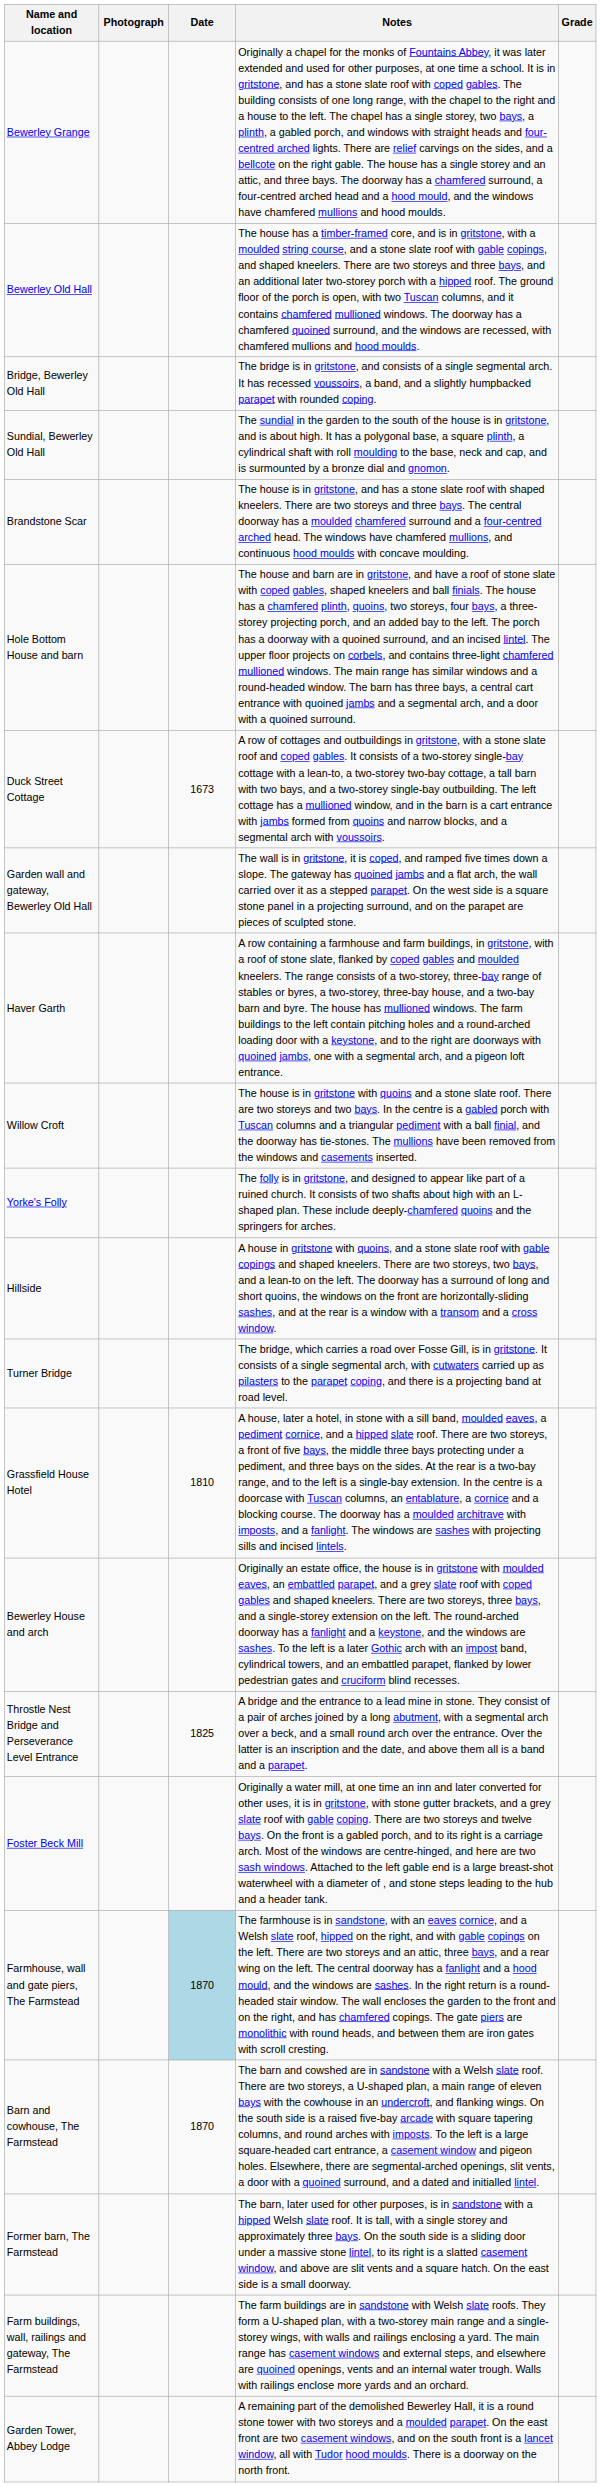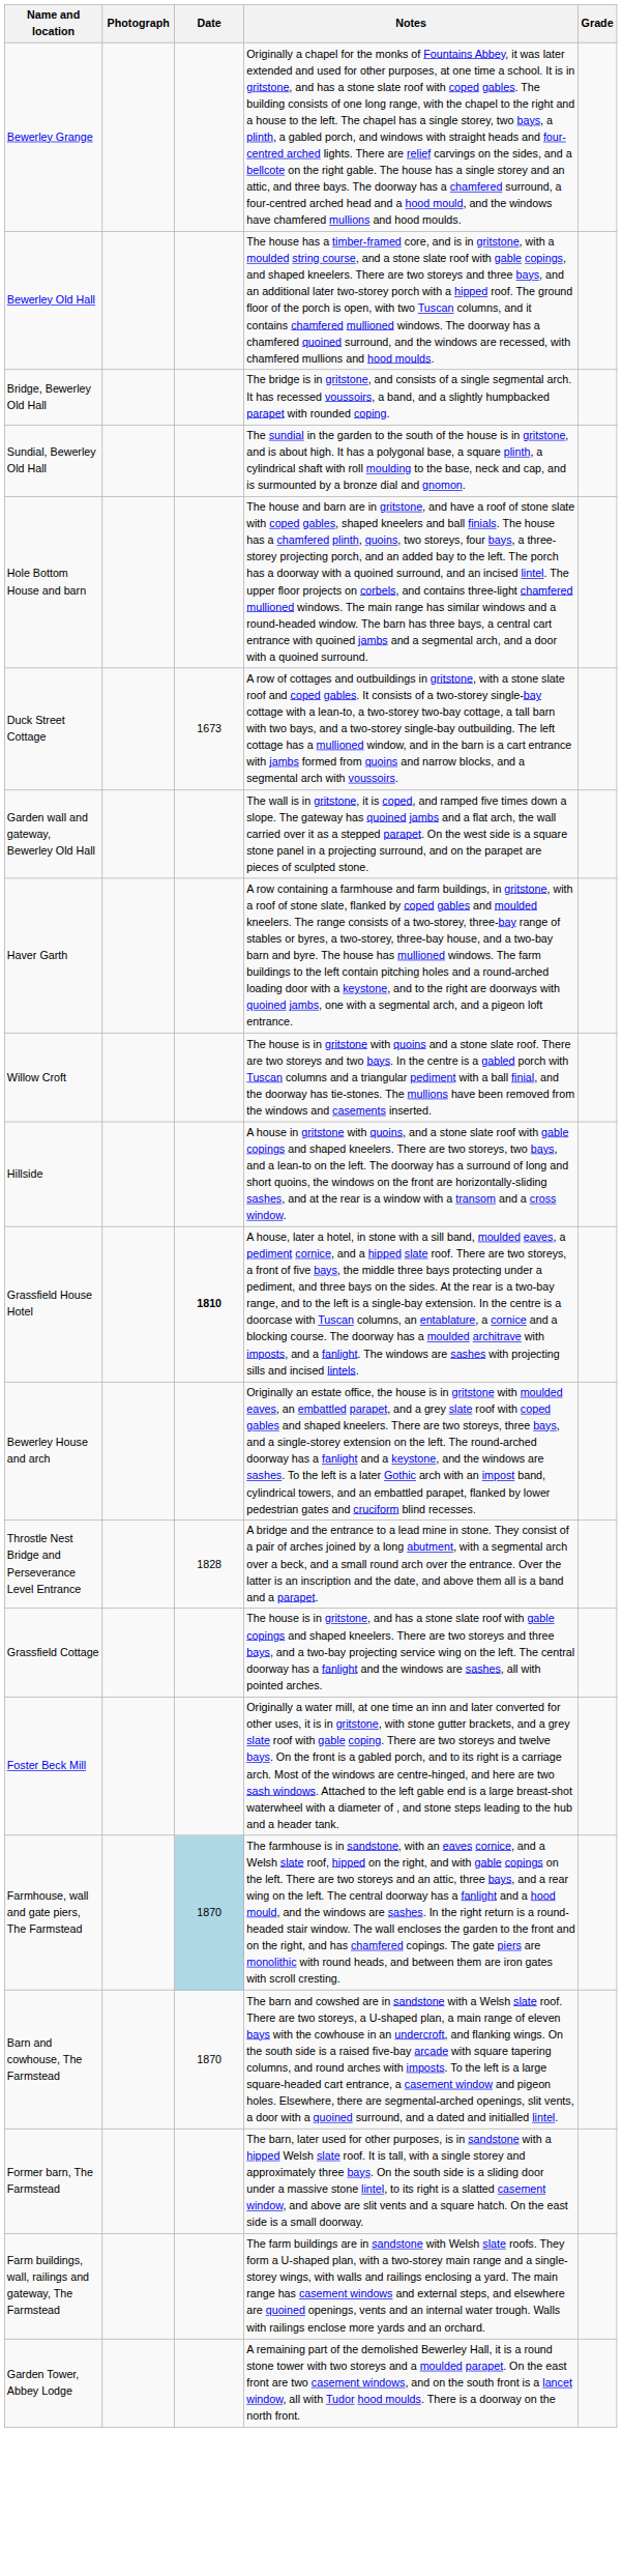 <table class="wikitable sortable plainrowheaders" style="width:100%; border:0px; text-align:left; line-height:150%">
 <tr>
 <th scope="col"  style="width:150px">Name and location</th>
 <th scope="col"  style="width:100px" class="unsortable">Photograph</th>
 <th scope="col"  style="width:120px">Date</th>
 <th scope="col"  style="width:650px" class="unsortable">Notes</th>
 <th scope="col"  style="width:50px">Grade</th>
 </tr>
 <tr>
 <td><a href='#'>Bewerley Grange</a><br><small></small></td>
 <td></td>
 <td align="center"></td>
 <td>Originally a chapel for the monks of <a href='#'>Fountains Abbey</a>, it was later extended and used for other purposes, at one time a school.  It is in <a href='#'>gritstone</a>, and has a stone slate roof with <a href='#'>coped</a> <a href='#'>gables</a>.  The building consists of one long range, with the chapel to the right and a house to the left.  The chapel has a single storey, two <a href='#'>bays</a>, a <a href='#'>plinth</a>, a gabled porch, and windows with straight heads and <a href='#'>four-centred arched</a> lights.  There are <a href='#'>relief</a> carvings on the sides, and a <a href='#'>bellcote</a> on the right gable.  The house has a single storey and an attic, and three bays.  The doorway has a <a href='#'>chamfered</a> surround, a four-centred arched head and a <a href='#'>hood mould</a>, and the windows have chamfered <a href='#'>mullions</a> and hood moulds.</td>
 <td align="center" ></td>
 </tr>
 <tr>
 <td><a href='#'>Bewerley Old Hall</a><br><small></small></td>
 <td></td>
 <td align="center"></td>
 <td>The house has a <a href='#'>timber-framed</a> core, and is in <a href='#'>gritstone</a>, with a <a href='#'>moulded</a> <a href='#'>string course</a>, and a stone slate roof with <a href='#'>gable</a> <a href='#'>copings</a>, and shaped kneelers.  There are two storeys and three <a href='#'>bays</a>, and an additional later two-storey porch with a <a href='#'>hipped</a> roof.  The ground floor of the porch is open, with two <a href='#'>Tuscan</a> columns, and it contains <a href='#'>chamfered</a> <a href='#'>mullioned</a> windows.  The doorway has a chamfered <a href='#'>quoined</a> surround, and the windows are recessed, with chamfered mullions and <a href='#'>hood moulds</a>.</td>
 <td align="center" ></td>
 </tr>
 <tr>
 <td>Bridge, Bewerley Old Hall<br><small></small></td>
 <td></td>
 <td align="center"></td>
 <td>The bridge is in <a href='#'>gritstone</a>, and consists of a single segmental arch.  It has recessed <a href='#'>voussoirs</a>, a band, and a slightly humpbacked <a href='#'>parapet</a> with rounded <a href='#'>coping</a>.</td>
 <td align="center" ></td>
 </tr>
 <tr>
 <td>Sundial, Bewerley Old Hall<br><small></small></td>
 <td></td>
 <td align="center"></td>
 <td>The <a href='#'>sundial</a> in the garden to the south of the house is in <a href='#'>gritstone</a>, and is about  high.  It has a polygonal base, a square <a href='#'>plinth</a>, a cylindrical shaft with roll <a href='#'>moulding</a> to the base, neck and cap, and is surmounted by a bronze dial and <a href='#'>gnomon</a>.</td>
-<td align="center" ></td>
-</tr>
-<tr>
-<td>Brandstone Scar<br><small></small></td>
-<td></td>
-<td align="center"></td>
-<td>The house is in <a href='#'>gritstone</a>, and has a stone slate roof with shaped kneelers.  There are two storeys and three <a href='#'>bays</a>.  The central doorway has a <a href='#'>moulded</a> <a href='#'>chamfered</a> surround and a <a href='#'>four-centred arched</a> head.  The windows have chamfered <a href='#'>mullions</a>, and continuous <a href='#'>hood moulds</a> with concave moulding.</td>
 <td align="center" ></td>
 </tr>
 <tr>
 <td>Hole Bottom House and barn<br><small></small></td>
 <td></td>
 <td align="center"></td>
 <td>The house and barn are in <a href='#'>gritstone</a>, and have a roof of stone slate with <a href='#'>coped</a> <a href='#'>gables</a>, shaped kneelers and ball <a href='#'>finials</a>.  The house has a <a href='#'>chamfered</a> <a href='#'>plinth</a>, <a href='#'>quoins</a>, two storeys, four <a href='#'>bays</a>, a three-storey projecting porch, and an added bay to the left.  The porch has a doorway with a quoined surround, and an incised <a href='#'>lintel</a>.  The upper floor projects on <a href='#'>corbels</a>, and contains three-light <a href='#'>chamfered</a> <a href='#'>mullioned</a> windows.  The main range has similar windows and a round-headed window.  The barn has three bays, a central cart entrance with quoined <a href='#'>jambs</a> and a segmental arch, and a door with a quoined surround.</td>
 <td align="center" ></td>
 </tr>
 <tr>
 <td>Duck Street Cottage<br><small></small></td>
 <td></td>
 <td align="center">1673</td>
 <td>A row of cottages and outbuildings in <a href='#'>gritstone</a>, with a stone slate roof and <a href='#'>coped</a> <a href='#'>gables</a>.  It consists of a two-storey single-<a href='#'>bay</a> cottage with a lean-to, a two-storey two-bay cottage, a tall barn with two bays, and a two-storey single-bay outbuilding.  The left cottage has a <a href='#'>mullioned</a> window, and in the barn is a cart entrance with <a href='#'>jambs</a> formed from <a href='#'>quoins</a> and narrow blocks, and a segmental arch with <a href='#'>voussoirs</a>.</td>
 <td align="center" ></td>
 </tr>
 <tr>
 <td>Garden wall and gateway,<br>Bewerley Old Hall<br><small></small></td>
 <td></td>
 <td align="center"></td>
 <td>The wall is in <a href='#'>gritstone</a>, it is <a href='#'>coped</a>, and ramped five times down a slope.  The gateway has <a href='#'>quoined</a> <a href='#'>jambs</a> and a flat arch, the wall carried over it as a stepped <a href='#'>parapet</a>.  On the west side is a square stone panel in a projecting surround, and on the parapet are pieces of sculpted stone.</td>
 <td align="center" ></td>
 </tr>
 <tr>
 <td>Haver Garth<br><small></small></td>
 <td></td>
 <td align="center"></td>
 <td>A row containing a farmhouse and farm buildings, in <a href='#'>gritstone</a>, with a roof of stone slate, flanked by <a href='#'>coped</a> <a href='#'>gables</a> and <a href='#'>moulded</a> kneelers.  The range consists of a two-storey,  three-<a href='#'>bay</a> range of stables or byres, a two-storey, three-bay house, and a two-bay barn and byre.  The house has <a href='#'>mullioned</a> windows.  The farm buildings to the left contain pitching holes and a round-arched loading door with a <a href='#'>keystone</a>, and to the right are doorways with <a href='#'>quoined</a> <a href='#'>jambs</a>, one with a segmental arch, and a pigeon loft entrance.</td>
 <td align="center" ></td>
 </tr>
 <tr>
 <td>Willow Croft<br><small></small></td>
 <td></td>
 <td align="center"></td>
 <td>The house is in <a href='#'>gritstone</a> with <a href='#'>quoins</a> and a stone slate roof.  There are two storeys and two <a href='#'>bays</a>.  In the centre is a <a href='#'>gabled</a> porch with <a href='#'>Tuscan</a> columns and a triangular <a href='#'>pediment</a> with a ball <a href='#'>finial</a>, and the doorway has tie-stones.  The <a href='#'>mullions</a> have been removed from the windows and <a href='#'>casements</a> inserted.</td>
 <td align="center" ></td>
 </tr>
 <tr>
-<td><a href='#'>Yorke's Folly</a><br><small></small></td>
-<td></td>
-<td align="center"></td>
-<td>The <a href='#'>folly</a> is in <a href='#'>gritstone</a>, and designed to appear like part of a ruined church.  It consists of two shafts about  high with an L-shaped plan.  These include deeply-<a href='#'>chamfered</a> <a href='#'>quoins</a> and the springers for arches.</td>
-<td align="center" ></td>
-</tr>
-<tr>
 <td>Hillside<br><small></small></td>
 <td></td>
 <td align="center"></td>
 <td>A house in <a href='#'>gritstone</a> with <a href='#'>quoins</a>, and a stone slate roof with <a href='#'>gable</a> <a href='#'>copings</a> and shaped kneelers.  There are two storeys, two <a href='#'>bays</a>, and a lean-to on the left.  The doorway has a surround of long and short quoins, the windows on the front are horizontally-sliding <a href='#'>sashes</a>, and at the rear is a window with a <a href='#'>transom</a> and a <a href='#'>cross window</a>.</td>
 <td align="center" ></td>
 </tr>
 <tr>
-<td>Turner Bridge<br><small></small></td>
-<td></td>
-<td align="center"></td>
-<td>The bridge, which carries a road over Fosse Gill, is in <a href='#'>gritstone</a>.  It consists of a single segmental arch, with <a href='#'>cutwaters</a> carried up as <a href='#'>pilasters</a> to the <a href='#'>parapet</a> <a href='#'>coping</a>, and there is a projecting band at road level.</td>
-<td align="center" ></td>
-</tr>
-<tr>
 <td>Grassfield House Hotel<br><small></small></td>
 <td></td>
-<td align="center">1810</td>
+<td align="center"><strong>1810</strong></td>
 <td>A house, later a hotel, in stone with a sill band, <a href='#'>moulded</a> <a href='#'>eaves</a>, a <a href='#'>pediment</a> <a href='#'>cornice</a>, and a <a href='#'>hipped</a> <a href='#'>slate</a> roof.  There are two storeys, a front of five <a href='#'>bays</a>, the middle three bays protecting under a pediment, and three bays on the sides.  At the rear is a two-bay range, and to the left is a single-bay extension.  In the centre is a doorcase with <a href='#'>Tuscan</a> columns, an <a href='#'>entablature</a>, a <a href='#'>cornice</a> and a blocking course.  The doorway has a <a href='#'>moulded</a> <a href='#'>architrave</a> with <a href='#'>imposts</a>, and a <a href='#'>fanlight</a>.  The windows are <a href='#'>sashes</a> with projecting sills and incised <a href='#'>lintels</a>.</td>
 <td align="center" ></td>
 </tr>
 <tr>
 <td>Bewerley House and arch<br><small></small></td>
 <td></td>
 <td align="center"></td>
 <td>Originally an estate office, the house is in <a href='#'>gritstone</a> with <a href='#'>moulded</a> <a href='#'>eaves</a>, an <a href='#'>embattled</a> <a href='#'>parapet</a>, and a grey <a href='#'>slate</a> roof with <a href='#'>coped</a> <a href='#'>gables</a> and shaped kneelers.  There are two storeys, three <a href='#'>bays</a>, and a single-storey extension on the left.  The round-arched doorway has a <a href='#'>fanlight</a> and a <a href='#'>keystone</a>, and the windows are <a href='#'>sashes</a>.  To the left is a later <a href='#'>Gothic</a> arch with an <a href='#'>impost</a> band, cylindrical towers, and an embattled parapet, flanked by lower pedestrian gates and <a href='#'>cruciform</a> blind recesses.</td>
 <td align="center" ></td>
 </tr>
 <tr>
 <td>Throstle Nest Bridge and Perseverance Level Entrance<br><small></small></td>
 <td></td>
-<td align="center">1825</td>
+<td align="center">1828</td>
 <td>A bridge and the entrance to a lead mine in stone.  They consist of a pair of arches joined by a long <a href='#'>abutment</a>, with a segmental arch over a beck, and a small round arch over the entrance.  Over the latter is an inscription and the date, and above them all is a band and a <a href='#'>parapet</a>.</td>
+<td align="center" ></td>
+</tr>
+<tr>
+<td>Grassfield Cottage<br><small></small></td>
+<td></td>
+<td align="center"></td>
+<td>The house is in <a href='#'>gritstone</a>, and has a stone slate roof with <a href='#'>gable</a> <a href='#'>copings</a> and shaped kneelers.  There are two storeys and three <a href='#'>bays</a>, and a two-bay projecting service wing on the left.  The central doorway has a <a href='#'>fanlight</a> and the windows are <a href='#'>sashes</a>, all with pointed arches.</td>
 <td align="center" ></td>
 </tr>
 <tr>
 <td><a href='#'>Foster Beck Mill</a><br><small></small></td>
 <td></td>
 <td align="center"></td>
 <td>Originally a water mill, at one time an inn and later converted for other uses, it is in <a href='#'>gritstone</a>, with stone gutter brackets, and a grey <a href='#'>slate</a> roof with <a href='#'>gable</a> <a href='#'>coping</a>.  There are two storeys and twelve <a href='#'>bays</a>.  On the front is a gabled porch, and to its right is a carriage arch.  Most of the windows are centre-hinged, and here are two <a href='#'>sash windows</a>.  Attached to the left gable end is a large breast-shot waterwheel with a diameter of , and stone steps leading to the hub and a header tank.</td>
 <td align="center" ></td>
 </tr>
 <tr>
 <td>Farmhouse, wall and gate piers,<br>The Farmstead<br><small></small></td>
 <td></td>
 <td align="center" style="background: lightblue;">1870</td>
 <td>The farmhouse is in <a href='#'>sandstone</a>, with an <a href='#'>eaves</a> <a href='#'>cornice</a>, and a Welsh <a href='#'>slate</a> roof, <a href='#'>hipped</a> on the right, and with <a href='#'>gable</a> <a href='#'>copings</a> on the left.  There are two storeys and an attic, three <a href='#'>bays</a>, and a rear wing on the left.  The central doorway has a <a href='#'>fanlight</a> and a <a href='#'>hood mould</a>, and the windows are <a href='#'>sashes</a>.  In the right return is a round-headed stair window.  The wall encloses the garden to the front and on the right, and has <a href='#'>chamfered</a> copings.  The gate <a href='#'>piers</a> are <a href='#'>monolithic</a> with round heads, and between them are iron gates with scroll cresting.</td>
 <td align="center" ></td>
 </tr>
 <tr>
 <td>Barn and cowhouse, The Farmstead<br><small></small></td>
 <td></td>
 <td align="center">1870</td>
 <td>The barn and cowshed are in <a href='#'>sandstone</a> with a Welsh <a href='#'>slate</a> roof.  There are two storeys, a U-shaped plan, a main range of eleven <a href='#'>bays</a> with the cowhouse in an <a href='#'>undercroft</a>, and flanking wings.  On the south side is a raised five-bay <a href='#'>arcade</a> with square tapering columns, and round arches with <a href='#'>imposts</a>.  To the left is a large square-headed cart entrance, a <a href='#'>casement window</a> and pigeon holes.  Elsewhere, there are segmental-arched openings, slit vents, a door with a <a href='#'>quoined</a> surround, and a dated and initialled <a href='#'>lintel</a>.</td>
 <td align="center" ></td>
 </tr>
 <tr>
 <td>Former barn, The Farmstead<br><small></small></td>
 <td></td>
 <td align="center"></td>
 <td>The barn, later used for other purposes, is in <a href='#'>sandstone</a> with a <a href='#'>hipped</a> Welsh <a href='#'>slate</a> roof.  It is tall, with a single storey and approximately three <a href='#'>bays</a>.  On the south side is a sliding door under a massive stone <a href='#'>lintel</a>, to its right is a slatted <a href='#'>casement window</a>, and above are slit vents and a square hatch.  On the east side is a small doorway.</td>
 <td align="center" ></td>
 </tr>
 <tr>
 <td>Farm buildings, wall, railings and gateway, The Farmstead<br><small></small></td>
 <td></td>
 <td align="center"></td>
 <td>The farm buildings are in <a href='#'>sandstone</a> with Welsh <a href='#'>slate</a> roofs.  They form a U-shaped plan, with a two-storey main range and a single-storey wings, with walls and railings enclosing a yard.  The main range has <a href='#'>casement windows</a> and external steps, and elsewhere are <a href='#'>quoined</a> openings, vents and an internal water trough.  Walls with railings enclose more yards and an orchard.</td>
 <td align="center" ></td>
 </tr>
 <tr>
 <td>Garden Tower, Abbey Lodge<br><small></small></td>
 <td></td>
 <td align="center"></td>
 <td>A remaining part of the demolished Bewerley Hall, it is a round stone tower with two storeys and a <a href='#'>moulded</a> <a href='#'>parapet</a>.  On the east front are two <a href='#'>casement windows</a>, and on the south front is a <a href='#'>lancet window</a>, all with <a href='#'>Tudor</a> <a href='#'>hood moulds</a>.  There is a doorway on the north front.</td>
 <td align="center" ></td>
 </tr>
 <tr>
 </tr>
 </table>
